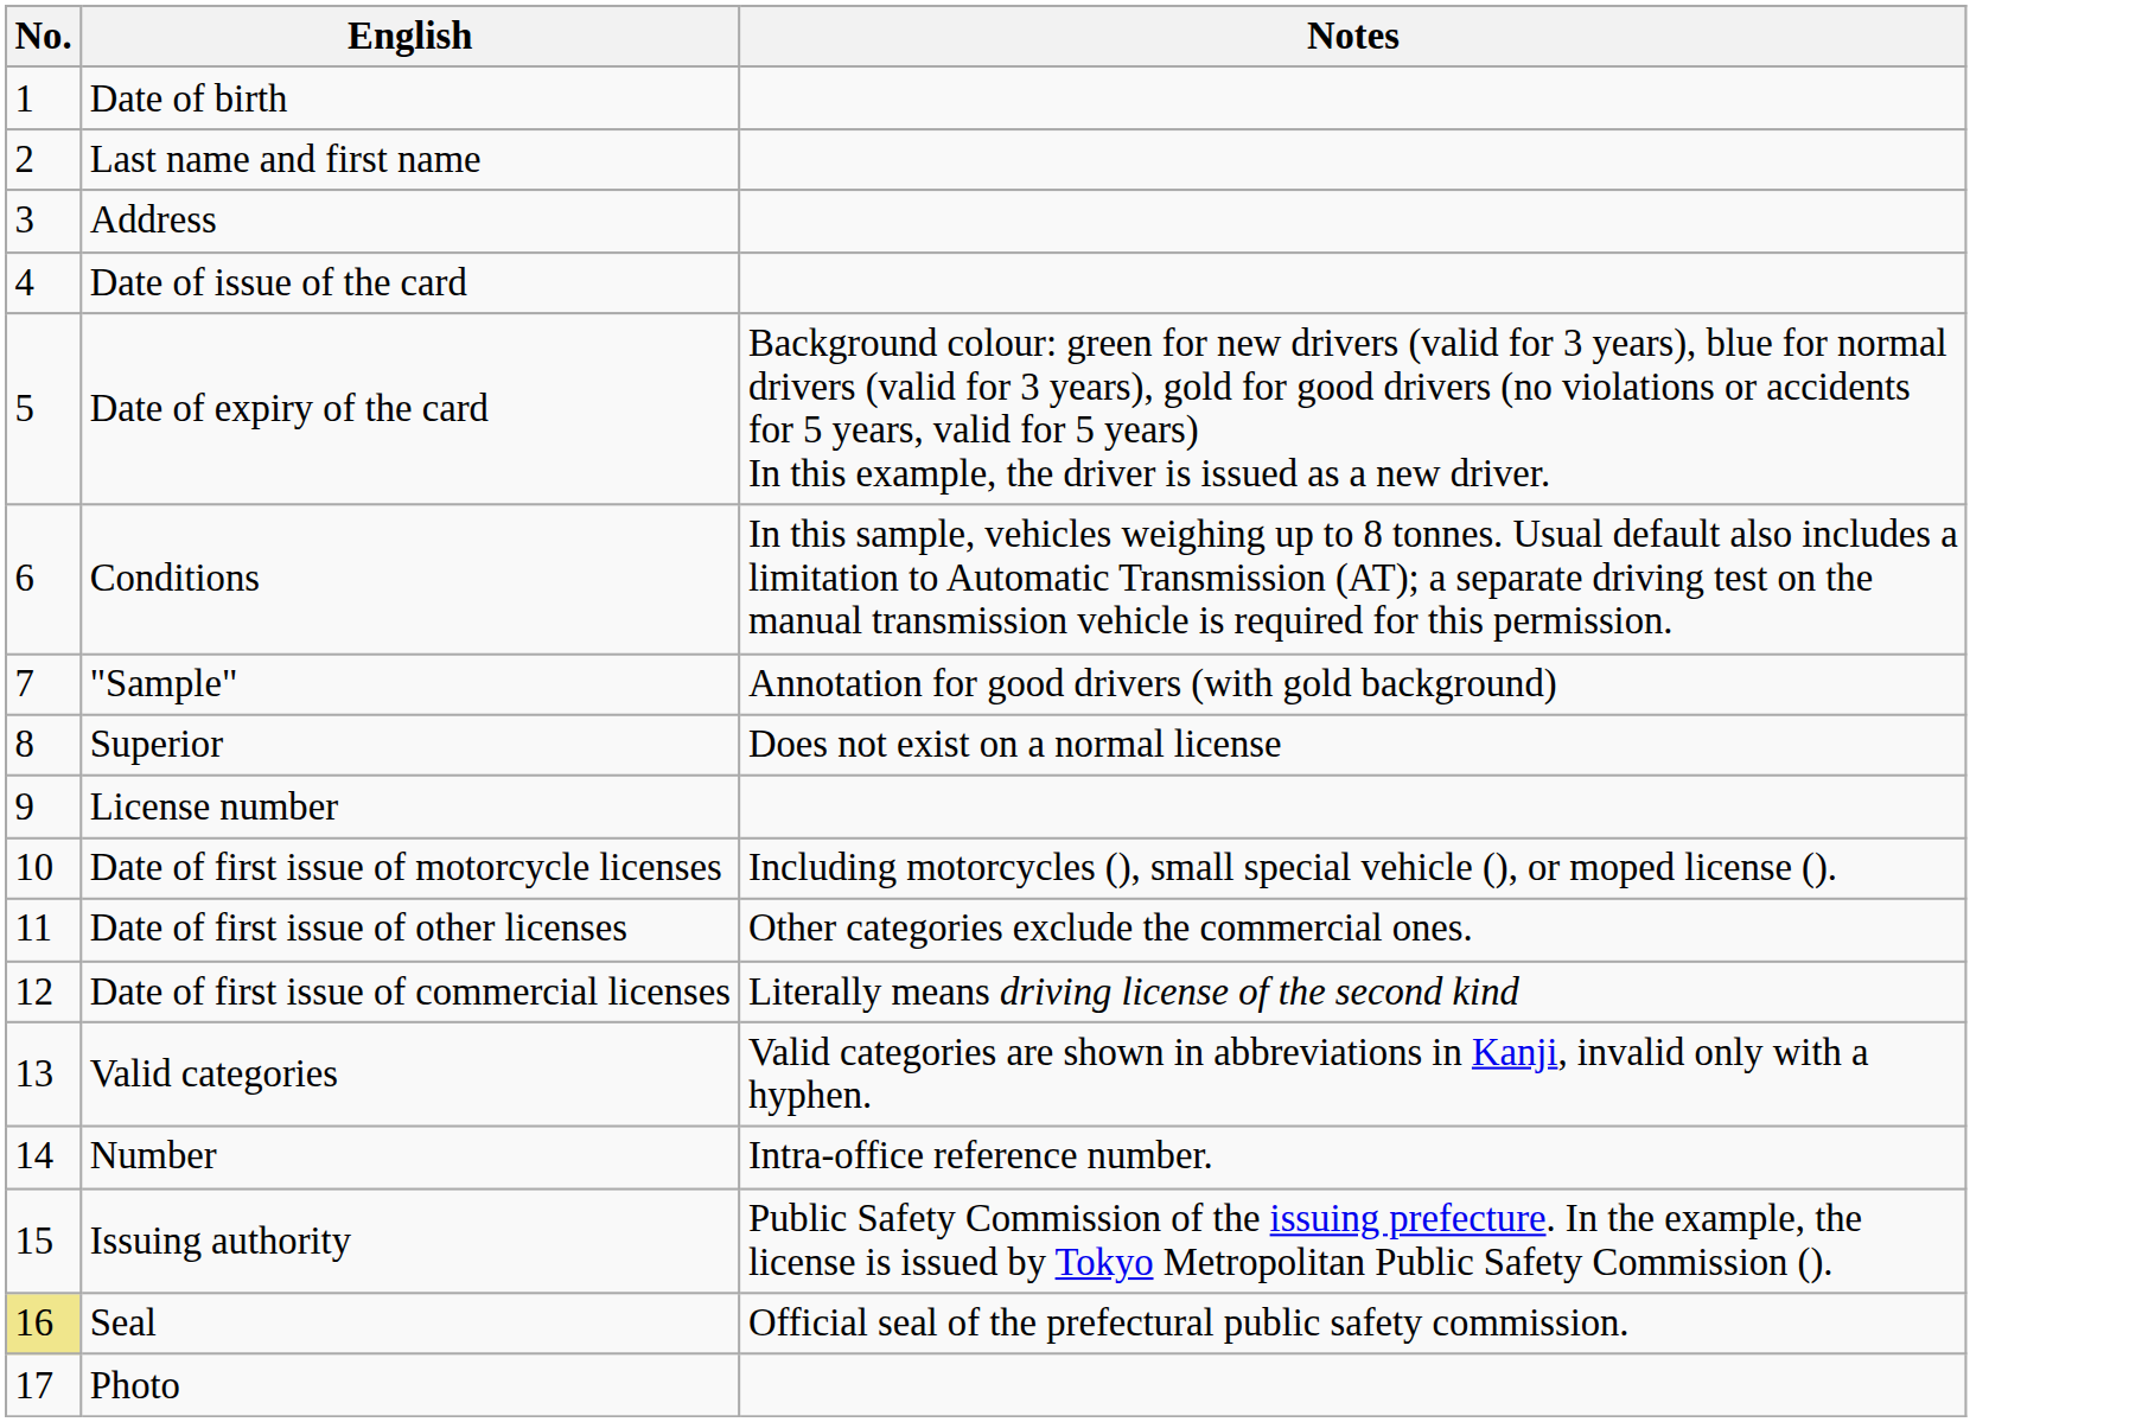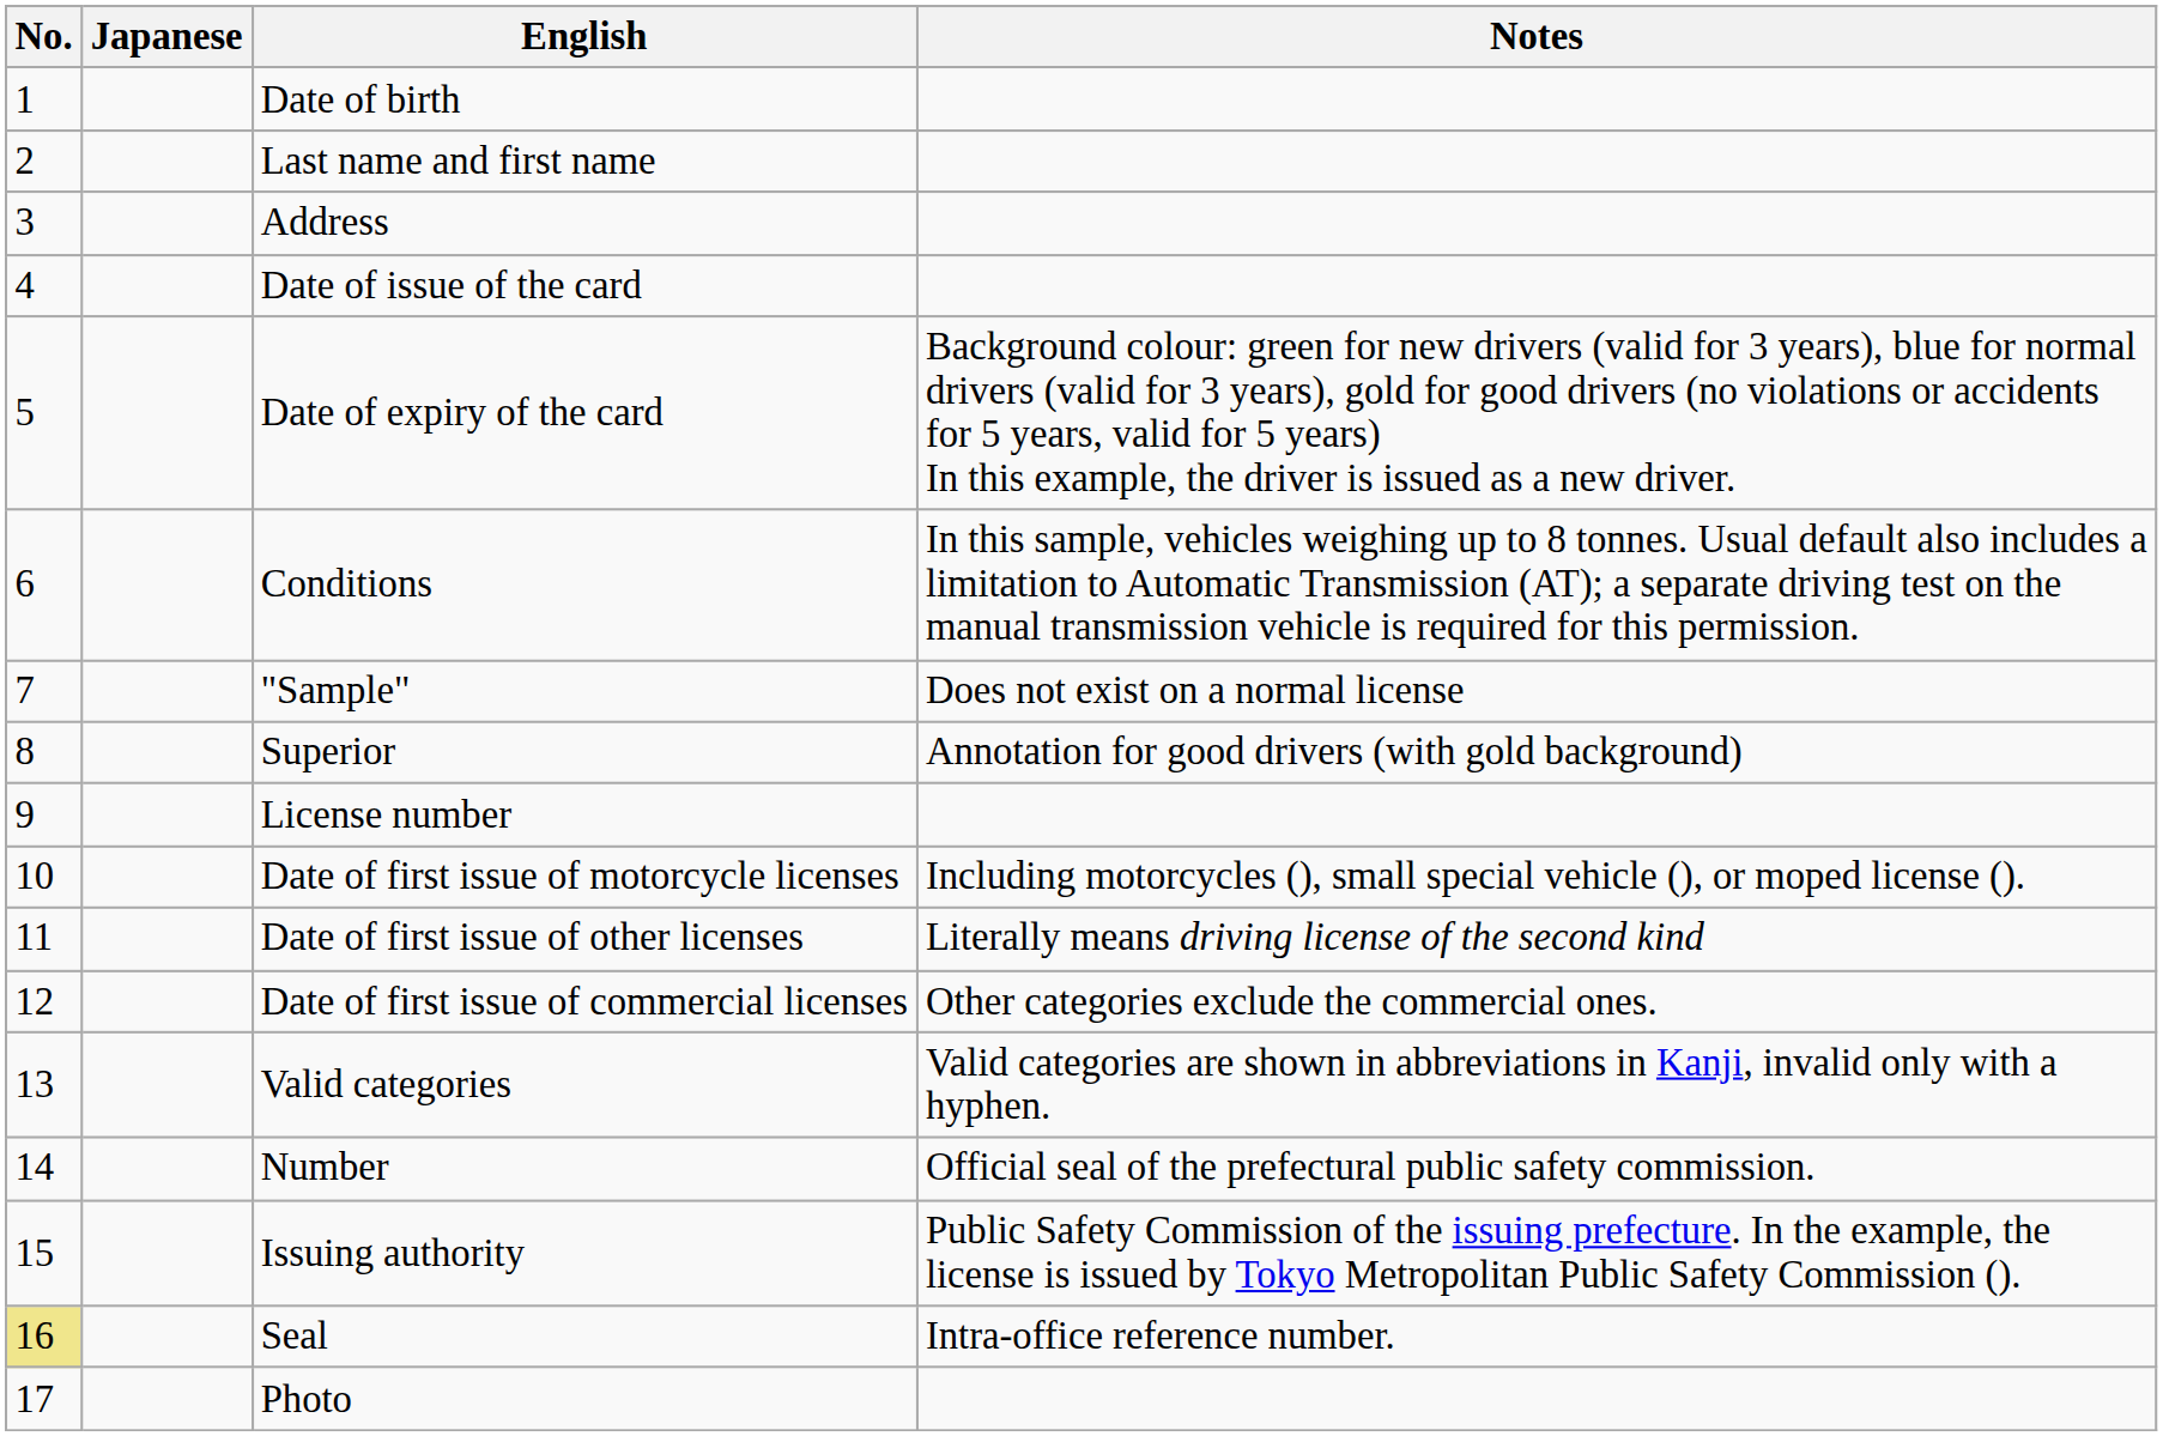 <table class=wikitable>
 <tr>
 <th>No.</th>
+<th>Japanese</th>
 <th>English</th>
 <th width=500>Notes</th>
 </tr>
 <tr>
 <td>1</td>
+<td></td>
 <td>Date of birth</td>
 <td></td>
 </tr>
 <tr>
 <td>2</td>
+<td></td>
 <td>Last name and first name</td>
 <td></td>
 </tr>
 <tr>
 <td>3</td>
+<td></td>
 <td>Address</td>
 <td></td>
 </tr>
 <tr>
 <td>4</td>
+<td></td>
 <td>Date of issue of the card</td>
 <td></td>
 </tr>
 <tr>
 <td>5</td>
+<td></td>
 <td>Date of expiry of the card</td>
 <td>Background colour: green for new drivers (valid for 3 years), blue for normal drivers (valid for 3 years), gold for good drivers (no violations or accidents for 5 years, valid for 5 years)<br>In this example, the driver is issued as a new driver.</td>
 </tr>
 <tr>
 <td>6</td>
+<td></td>
 <td>Conditions</td>
 <td>In this sample, vehicles weighing up to 8 tonnes. Usual default also includes a limitation to Automatic Transmission (AT); a separate driving test on the manual transmission vehicle is required for this permission.</td>
 </tr>
 <tr>
 <td>7</td>
+<td></td>
 <td>"Sample"</td>
+<td>Does not exist on a normal license</td>
+</tr>
+<tr>
+<td>8</td>
+<td></td>
+<td>Superior</td>
 <td>Annotation for good drivers (with gold background)</td>
 </tr>
 <tr>
-<td>8</td>
-<td>Superior</td>
-<td>Does not exist on a normal license</td>
-</tr>
-<tr>
 <td>9</td>
+<td></td>
 <td>License number</td>
 <td></td>
 </tr>
 <tr>
 <td>10</td>
+<td></td>
 <td>Date of first issue of motorcycle licenses</td>
 <td>Including motorcycles (), small special vehicle (), or moped license ().</td>
 </tr>
 <tr>
 <td>11</td>
+<td></td>
 <td>Date of first issue of other licenses</td>
+<td>Literally means <em>driving license of the second kind</em></td>
+</tr>
+<tr>
+<td>12</td>
+<td></td>
+<td>Date of first issue of commercial licenses</td>
 <td>Other categories exclude the commercial ones.</td>
 </tr>
 <tr>
-<td>12</td>
-<td>Date of first issue of commercial licenses</td>
-<td>Literally means <em>driving license of the second kind</em></td>
-</tr>
-<tr>
 <td>13</td>
+<td></td>
 <td>Valid categories</td>
 <td>Valid categories are shown in abbreviations in <a href='#'>Kanji</a>, invalid only with a hyphen.</td>
 </tr>
 <tr>
 <td>14</td>
+<td></td>
 <td>Number</td>
-<td>Intra-office reference number.</td>
+<td>Official seal of the prefectural public safety commission.</td>
 </tr>
 <tr>
 <td>15</td>
+<td></td>
 <td>Issuing authority</td>
 <td>Public Safety Commission of the <a href='#'>issuing prefecture</a>. In the example, the license is issued by <a href='#'>Tokyo</a> Metropolitan Public Safety Commission ().</td>
 </tr>
 <tr>
 <td style="background: khaki;">16</td>
+<td></td>
 <td>Seal</td>
-<td>Official seal of the prefectural public safety commission.</td>
+<td>Intra-office reference number.</td>
 </tr>
 <tr>
 <td>17</td>
+<td></td>
 <td>Photo</td>
 <td></td>
 </tr>
 </table>
